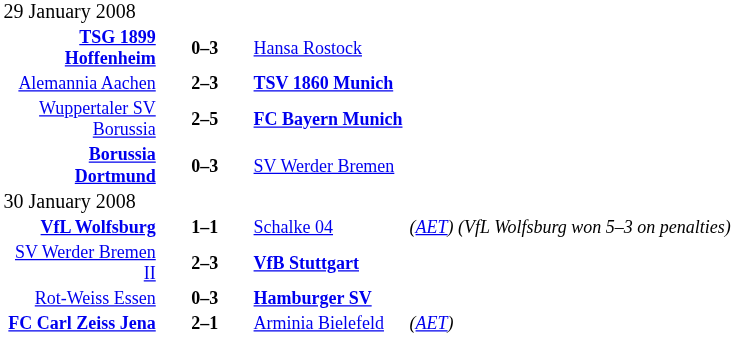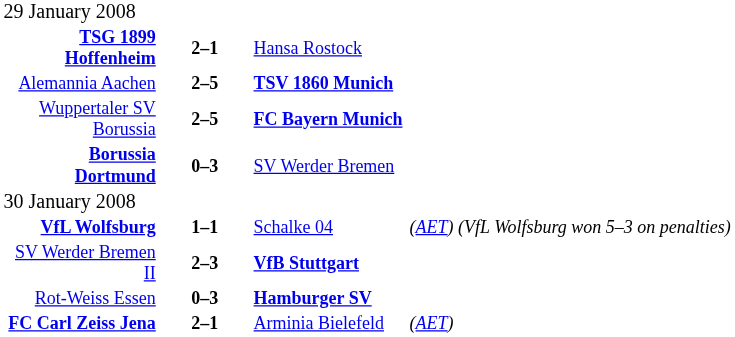 <table width=100% cellspacing=1>
 <tr>
 <th width=20%></th>
 <th width=12%></th>
 <th width=20%></th>
 <th></th>
 </tr>
 <tr>
 <td>29 January 2008</td>
 </tr>
 <tr style=font-size:90%>
 <td align=right><strong><a href='#'>TSG 1899 Hoffenheim</a></strong></td>
-<td align=center><strong>0–3</strong></td>
+<td align=center><strong>2–1</strong></td>
 <td><a href='#'>Hansa Rostock</a></td>
 </tr>
 <tr style=font-size:90%>
 <td align=right><a href='#'>Alemannia Aachen</a></td>
-<td align=center><strong>2–3</strong></td>
+<td align=center><strong>2–5</strong></td>
 <td><strong><a href='#'>TSV 1860 Munich</a></strong></td>
 </tr>
 <tr style=font-size:90%>
 <td align=right><a href='#'>Wuppertaler SV Borussia</a></td>
 <td align=center><strong>2–5</strong></td>
 <td><strong><a href='#'>FC Bayern Munich</a></strong></td>
 </tr>
 <tr style=font-size:90%>
 <td align=right><strong><a href='#'>Borussia Dortmund</a></strong></td>
 <td align=center><strong>0–3</strong></td>
 <td><a href='#'>SV Werder Bremen</a></td>
 </tr>
 <tr>
 <td>30 January 2008</td>
 </tr>
 <tr style=font-size:90%>
 <td align=right><strong><a href='#'>VfL Wolfsburg</a></strong></td>
 <td align=center><strong>1–1</strong></td>
 <td><a href='#'>Schalke 04</a></td>
 <td><em>(<a href='#'>AET</a>) (VfL Wolfsburg won 5–3 on penalties)</em></td>
 </tr>
 <tr style=font-size:90%>
 <td align=right><a href='#'>SV Werder Bremen II</a></td>
 <td align=center><strong>2–3</strong></td>
 <td><strong><a href='#'>VfB Stuttgart</a></strong></td>
 </tr>
 <tr style=font-size:90%>
 <td align=right><a href='#'>Rot-Weiss Essen</a></td>
 <td align=center><strong>0–3</strong></td>
 <td><strong><a href='#'>Hamburger SV</a></strong></td>
 </tr>
 <tr style=font-size:90%>
 <td align=right><strong><a href='#'>FC Carl Zeiss Jena</a></strong></td>
 <td align=center><strong>2–1</strong></td>
 <td><a href='#'>Arminia Bielefeld</a></td>
 <td><em>(<a href='#'>AET</a>)</em></td>
 </tr>
 </table>
